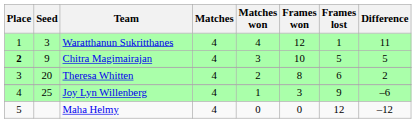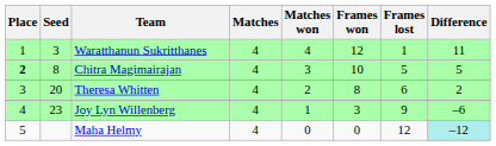 <table class="wikitable" style="text-align: center;">
 <tr>
 <th width=20>Place</th>
 <th width=20>Seed</th>
 <th width=200>Team</th>
 <th width=20>Matches</th>
 <th width=20>Matches won</th>
 <th width=20>Frames won</th>
 <th width=20>Frames lost</th>
 <th width=20>Difference</th>
 </tr>
 <tr style="background:#aaffaa;">
 <td>1</td>
 <td>3</td>
 <td style="text-align:left;"> <a href='#'>Waratthanun Sukritthanes</a></td>
 <td>4</td>
 <td>4</td>
 <td>12</td>
 <td>1</td>
 <td>11</td>
 </tr>
 <tr style="background:#aaffaa;">
 <td><strong>2</strong></td>
-<td>9</td>
+<td>8</td>
 <td style="text-align:left;"> <a href='#'>Chitra Magimairajan</a></td>
 <td>4</td>
 <td>3</td>
 <td>10</td>
 <td>5</td>
 <td>5</td>
 </tr>
 <tr>
 </tr>
 <tr style="background:#aaffaa;">
 <td>3</td>
 <td>20</td>
 <td style="text-align:left;"> <a href='#'>Theresa Whitten</a></td>
 <td>4</td>
 <td>2</td>
 <td>8</td>
 <td>6</td>
 <td>2</td>
 </tr>
 <tr>
 </tr>
 <tr style="background:#aaffaa;">
 <td>4</td>
-<td>25</td>
+<td>23</td>
 <td style="text-align:left;"> <a href='#'>Joy Lyn Willenberg</a></td>
 <td>4</td>
 <td>1</td>
 <td>3</td>
 <td>9</td>
 <td>–6</td>
 </tr>
 <tr>
 <td>5</td>
 <td></td>
 <td style="text-align:left;"> <a href='#'>Maha Helmy</a></td>
 <td>4</td>
 <td>0</td>
 <td>0</td>
 <td>12</td>
-<td>–12</td>
+<td style="background: paleturquoise;">–12</td>
 </tr>
 </table>
